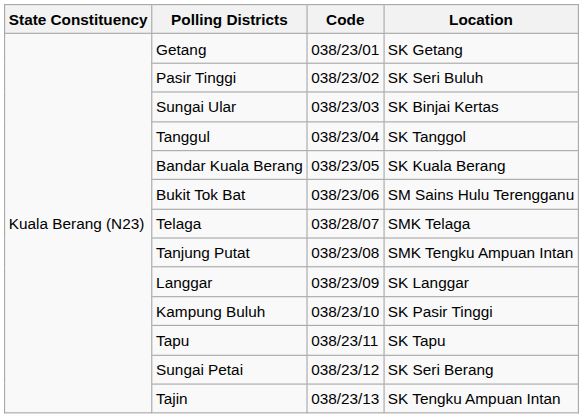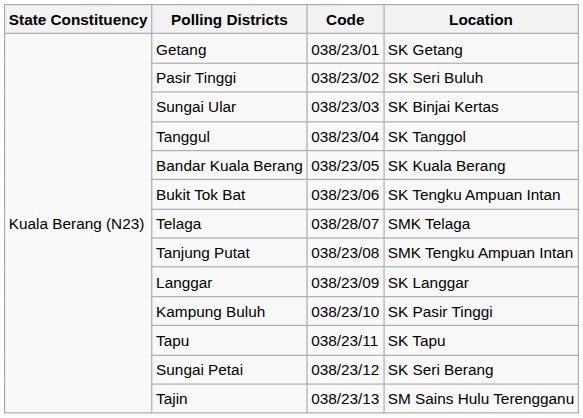 <table class="wikitable sortable mw-collapsible">
 <tr>
 <th><small>State Constituency</small></th>
 <th><small>Polling Districts</small></th>
 <th><small>Code</small></th>
 <th><small>Location</small></th>
 </tr>
 <tr>
 <td rowspan="13"><small>Kuala Berang (N23)</small></td>
 <td><small>Getang</small></td>
 <td><small>038/23/01</small></td>
 <td><small>SK Getang</small></td>
 </tr>
 <tr>
 <td><small>Pasir Tinggi</small></td>
 <td><small>038/23/02</small></td>
 <td><small>SK Seri Buluh</small></td>
 </tr>
 <tr>
 <td><small>Sungai Ular</small></td>
 <td><small>038/23/03</small></td>
 <td><small>SK Binjai Kertas</small></td>
 </tr>
 <tr>
 <td><small>Tanggul</small></td>
 <td><small>038/23/04</small></td>
 <td><small>SK Tanggol</small></td>
 </tr>
 <tr>
 <td><small>Bandar Kuala Berang</small></td>
 <td><small>038/23/05</small></td>
 <td><small>SK Kuala Berang</small></td>
 </tr>
 <tr>
 <td><small>Bukit Tok Bat</small></td>
 <td><small>038/23/06</small></td>
-<td><small>SM Sains Hulu Terengganu</small></td>
+<td><small>SK Tengku Ampuan Intan</small></td>
 </tr>
 <tr>
 <td><small>Telaga</small></td>
 <td><small>038/28/07</small></td>
 <td><small>SMK Telaga</small></td>
 </tr>
 <tr>
 <td><small>Tanjung Putat</small></td>
 <td><small>038/23/08</small></td>
 <td><small>SMK Tengku Ampuan Intan</small></td>
 </tr>
 <tr>
 <td><small>Langgar</small></td>
 <td><small>038/23/09</small></td>
 <td><small>SK Langgar</small></td>
 </tr>
 <tr>
 <td><small>Kampung Buluh</small></td>
 <td><small>038/23/10</small></td>
 <td><small>SK Pasir Tinggi</small></td>
 </tr>
 <tr>
 <td><small>Tapu</small></td>
 <td><small>038/23/11</small></td>
 <td><small>SK Tapu</small></td>
 </tr>
 <tr>
 <td><small>Sungai Petai</small></td>
 <td><small>038/23/12</small></td>
 <td><small>SK Seri Berang</small></td>
 </tr>
 <tr>
 <td><small>Tajin</small></td>
 <td><small>038/23/13</small></td>
-<td><small>SK Tengku Ampuan Intan</small></td>
+<td><small>SM Sains Hulu Terengganu</small></td>
 </tr>
 </table>
